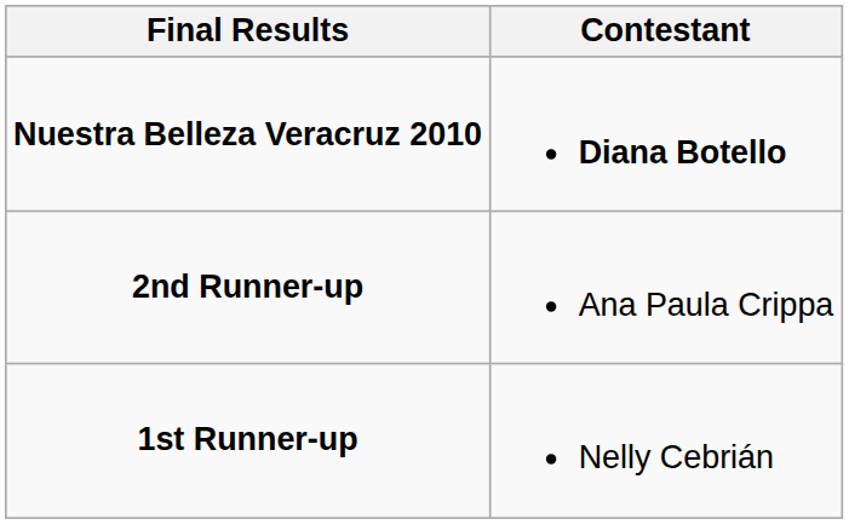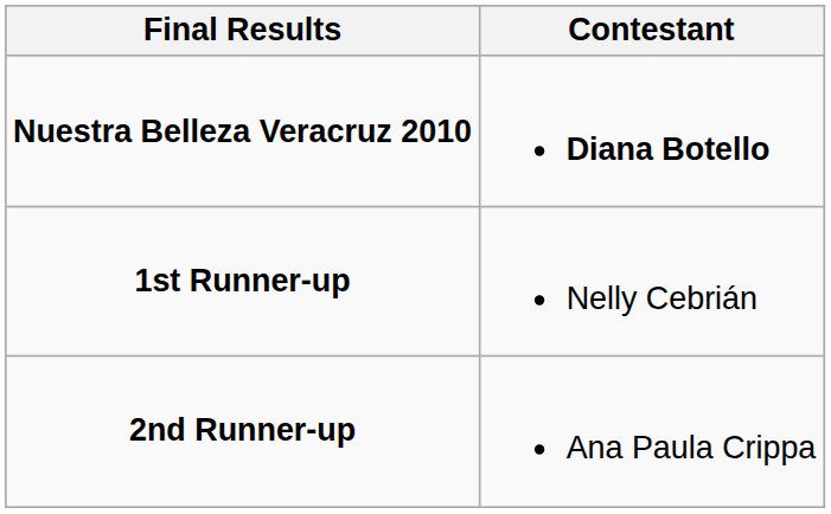 <table class="wikitable">
 <tr>
 <th>Final Results</th>
 <th>Contestant</th>
 </tr>
 <tr>
 <td align="center"><strong>Nuestra Belleza Veracruz 2010</strong></td>
 <td><br><ul><li><strong>Diana Botello</strong></li></ul></td>
 </tr>
 <tr>
+<td align="center"><strong>1st Runner-up</strong></td>
+<td><br><ul><li>Nelly Cebrián</li></ul></td>
+</tr>
+<tr>
 <td align="center"><strong>2nd Runner-up</strong></td>
 <td><br><ul><li>Ana Paula Crippa</li></ul></td>
 </tr>
-<tr>
-<td align="center"><strong>1st Runner-up</strong></td>
-<td><br><ul><li>Nelly Cebrián</li></ul></td>
-</tr>
 </table>
